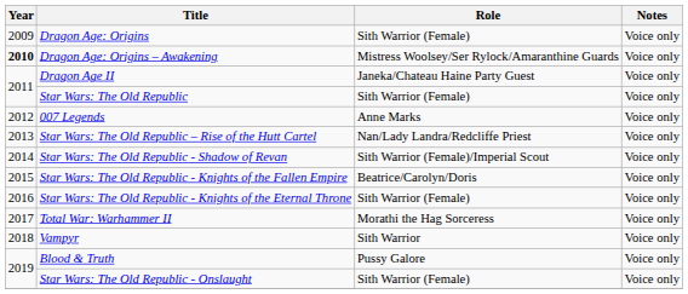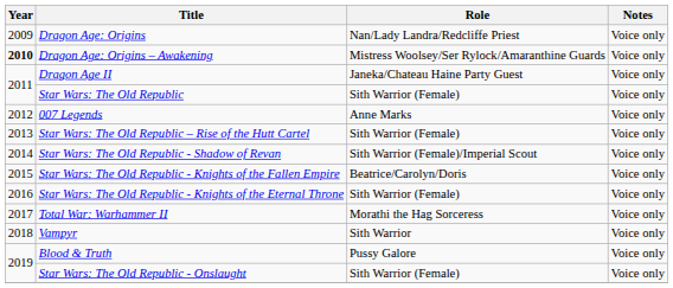 <table class = "wikitable sortable">
 <tr>
 <th>Year</th>
 <th>Title</th>
 <th>Role</th>
 <th>Notes</th>
 </tr>
 <tr>
 <td>2009</td>
 <td><em><a href='#'>Dragon Age: Origins</a></em></td>
-<td>Sith Warrior (Female)</td>
+<td>Nan/Lady Landra/Redcliffe Priest</td>
 <td>Voice only</td>
 </tr>
 <tr>
 <td><strong>2010</strong></td>
 <td><em><a href='#'>Dragon Age: Origins – Awakening</a></em></td>
 <td>Mistress Woolsey/Ser Rylock/Amaranthine Guards</td>
 <td>Voice only</td>
 </tr>
 <tr>
 <td rowspan="2">2011</td>
 <td><em><a href='#'>Dragon Age II</a></em></td>
 <td>Janeka/Chateau Haine Party Guest</td>
 <td>Voice only</td>
 </tr>
 <tr>
 <td><em><a href='#'>Star Wars: The Old Republic</a></em></td>
 <td>Sith Warrior (Female)</td>
 <td>Voice only</td>
 </tr>
 <tr>
 <td>2012</td>
 <td><em><a href='#'>007 Legends</a></em></td>
 <td>Anne Marks</td>
 <td>Voice only</td>
 </tr>
 <tr>
 <td>2013</td>
 <td><em><a href='#'>Star Wars: The Old Republic – Rise of the Hutt Cartel</a></em></td>
-<td>Nan/Lady Landra/Redcliffe Priest</td>
+<td>Sith Warrior (Female)</td>
 <td>Voice only</td>
 </tr>
 <tr>
 <td>2014</td>
 <td><em><a href='#'>Star Wars: The Old Republic - Shadow of Revan</a></em></td>
 <td>Sith Warrior (Female)/Imperial Scout</td>
 <td>Voice only</td>
 </tr>
 <tr>
 <td>2015</td>
 <td><em><a href='#'>Star Wars: The Old Republic - Knights of the Fallen Empire</a></em></td>
 <td>Beatrice/Carolyn/Doris</td>
 <td>Voice only</td>
 </tr>
 <tr>
 <td>2016</td>
 <td><em><a href='#'>Star Wars: The Old Republic - Knights of the Eternal Throne</a></em></td>
 <td>Sith Warrior (Female)</td>
 <td>Voice only</td>
 </tr>
 <tr>
 <td>2017</td>
 <td><em><a href='#'>Total War: Warhammer II</a></em></td>
 <td>Morathi the Hag Sorceress</td>
 <td>Voice only</td>
 </tr>
 <tr>
 <td>2018</td>
 <td><em><a href='#'>Vampyr</a></em></td>
 <td>Sith Warrior</td>
 <td>Voice only</td>
 </tr>
 <tr>
 <td rowspan="2">2019</td>
 <td><em><a href='#'>Blood & Truth</a></em></td>
 <td>Pussy Galore</td>
 <td>Voice only</td>
 </tr>
 <tr>
 <td><em><a href='#'>Star Wars: The Old Republic - Onslaught</a></em></td>
 <td>Sith Warrior (Female)</td>
 <td>Voice only</td>
 </tr>
 <tr>
 </tr>
 </table>
